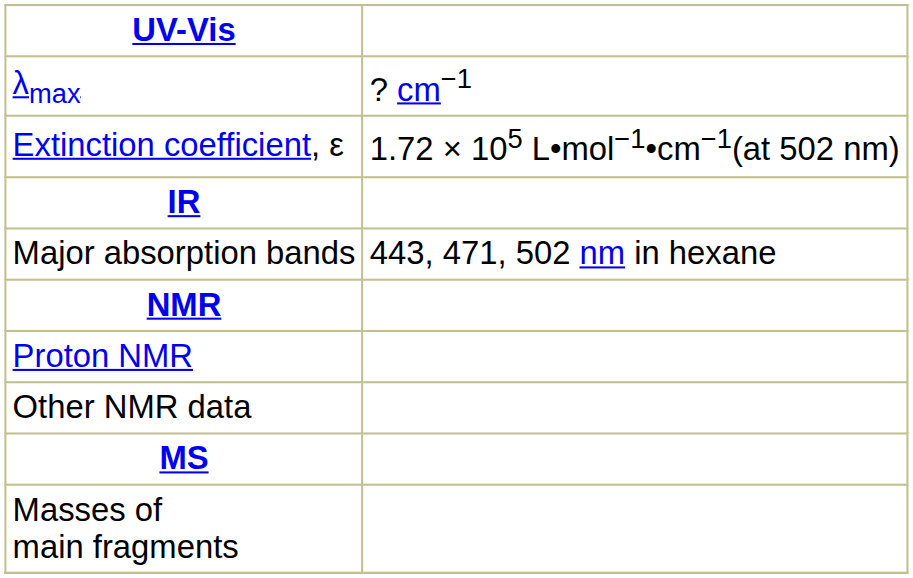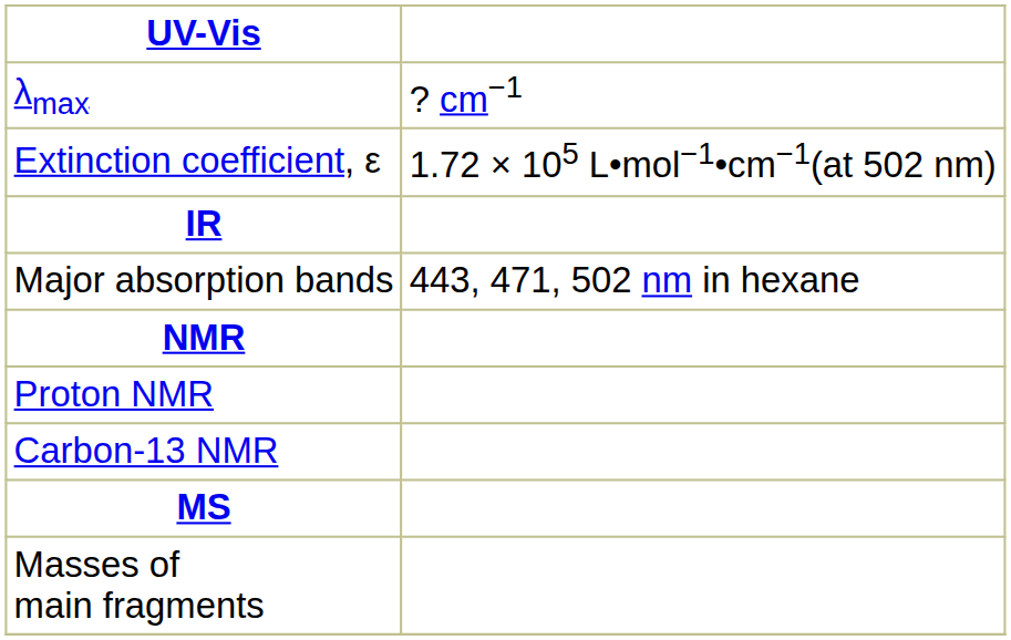 <table border="1" cellspacing="0" cellpadding="3" style="margin: 0 0 0 0.5em; background: #FFFFFF; border-collapse: collapse; border-color: #C0C090;">
 <tr>
 <th><a href='#'>UV-Vis</a></th>
 </tr>
 <tr>
 <td><a href='#'>λ<sub>max</sub></a></td>
 <td>? <a href='#'>cm</a><sup>−1</sup></td>
 </tr>
 <tr>
 <td><a href='#'>Extinction coefficient</a>, ε</td>
 <td>1.72 × 10<sup>5</sup> L•mol<sup>−1</sup>•cm<sup>−1</sup>(at 502 nm)</td>
 </tr>
 <tr>
 <th><a href='#'>IR</a></th>
 </tr>
 <tr>
 <td>Major absorption bands</td>
 <td>443, 471, 502 <a href='#'>nm</a> in hexane</td>
 </tr>
 <tr>
 <th><a href='#'>NMR</a></th>
 </tr>
 <tr>
 <td><a href='#'>Proton NMR</a> </td>
 <td> </td>
 </tr>
 <tr>
-<td>Other NMR data </td>
+<td><a href='#'>Carbon-13 NMR</a> </td>
 <td> </td>
 </tr>
 <tr>
 <th><a href='#'>MS</a></th>
 </tr>
 <tr>
 <td>Masses of <br>main fragments</td>
 <td>  </td>
 </tr>
 <tr>
 </tr>
 </table>
